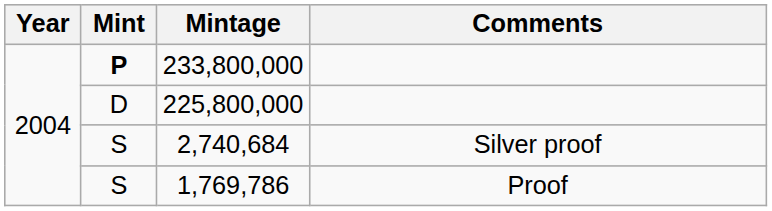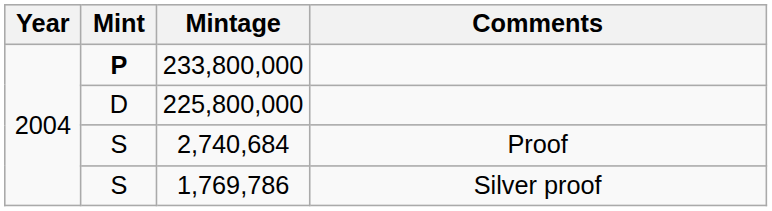 <table class="wikitable sortable" style="min-width:65%; text-align:center;">
 <tr>
 <th width="10%">Year</th>
 <th width="10%">Mint</th>
 <th width="20%">Mintage</th>
 <th width="60%">Comments</th>
 </tr>
 <tr>
 <td rowspan="4">2004</td>
 <td><strong>P</strong></td>
 <td>233,800,000</td>
 <td></td>
 </tr>
 <tr>
 <td>D</td>
 <td>225,800,000</td>
 <td></td>
 </tr>
 <tr>
 <td>S</td>
 <td>2,740,684</td>
-<td>Silver proof</td>
+<td>Proof</td>
 </tr>
 <tr>
 <td>S</td>
 <td>1,769,786</td>
-<td>Proof</td>
+<td>Silver proof</td>
 </tr>
 </table>
